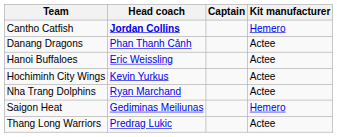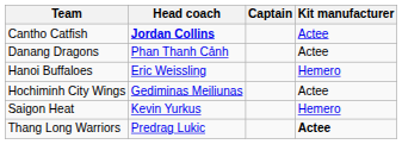 <table class="wikitable sortable">
 <tr>
 <th>Team</th>
 <th>Head coach</th>
 <th>Captain</th>
 <th>Kit manufacturer</th>
 </tr>
 <tr>
 <td>Cantho Catfish</td>
 <td><strong> <a href='#'>Jordan Collins</a></strong></td>
 <td></td>
-<td><a href='#'>Hemero</a></td>
+<td><a href='#'>Actee</a></td>
 </tr>
 <tr>
 <td>Danang Dragons</td>
 <td> <a href='#'>Phan Thanh Cảnh</a></td>
 <td></td>
 <td>Actee</td>
 </tr>
 <tr>
 <td>Hanoi Buffaloes</td>
 <td> <a href='#'>Eric Weissling</a></td>
 <td></td>
-<td>Actee</td>
+<td><a href='#'>Hemero</a></td>
 </tr>
 <tr>
 <td>Hochiminh City Wings</td>
-<td> <a href='#'>Kevin Yurkus</a></td>
-<td></td>
-<td>Actee</td>
-</tr>
-<tr>
-<td>Nha Trang Dolphins</td>
-<td> <a href='#'>Ryan Marchand</a></td>
+<td> <a href='#'>Gediminas Meiliunas</a></td>
 <td></td>
 <td>Actee</td>
 </tr>
 <tr>
 <td>Saigon Heat</td>
-<td> <a href='#'>Gediminas Meiliunas</a></td>
+<td> <a href='#'>Kevin Yurkus</a></td>
 <td></td>
 <td><a href='#'>Hemero</a></td>
 </tr>
 <tr>
 <td>Thang Long Warriors</td>
 <td> <a href='#'>Predrag Lukic</a></td>
 <td></td>
-<td>Actee</td>
+<td><strong>Actee</strong></td>
 </tr>
 </table>
